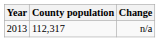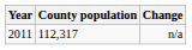 <table class="wikitable">
 <tr>
 <th>Year</th>
 <th>County population</th>
 <th>Change</th>
 </tr>
 <tr>
-<td>2013</td>
+<td>2011</td>
 <td>112,317</td>
 <td align="right">n/a</td>
 </tr>
 </table>
